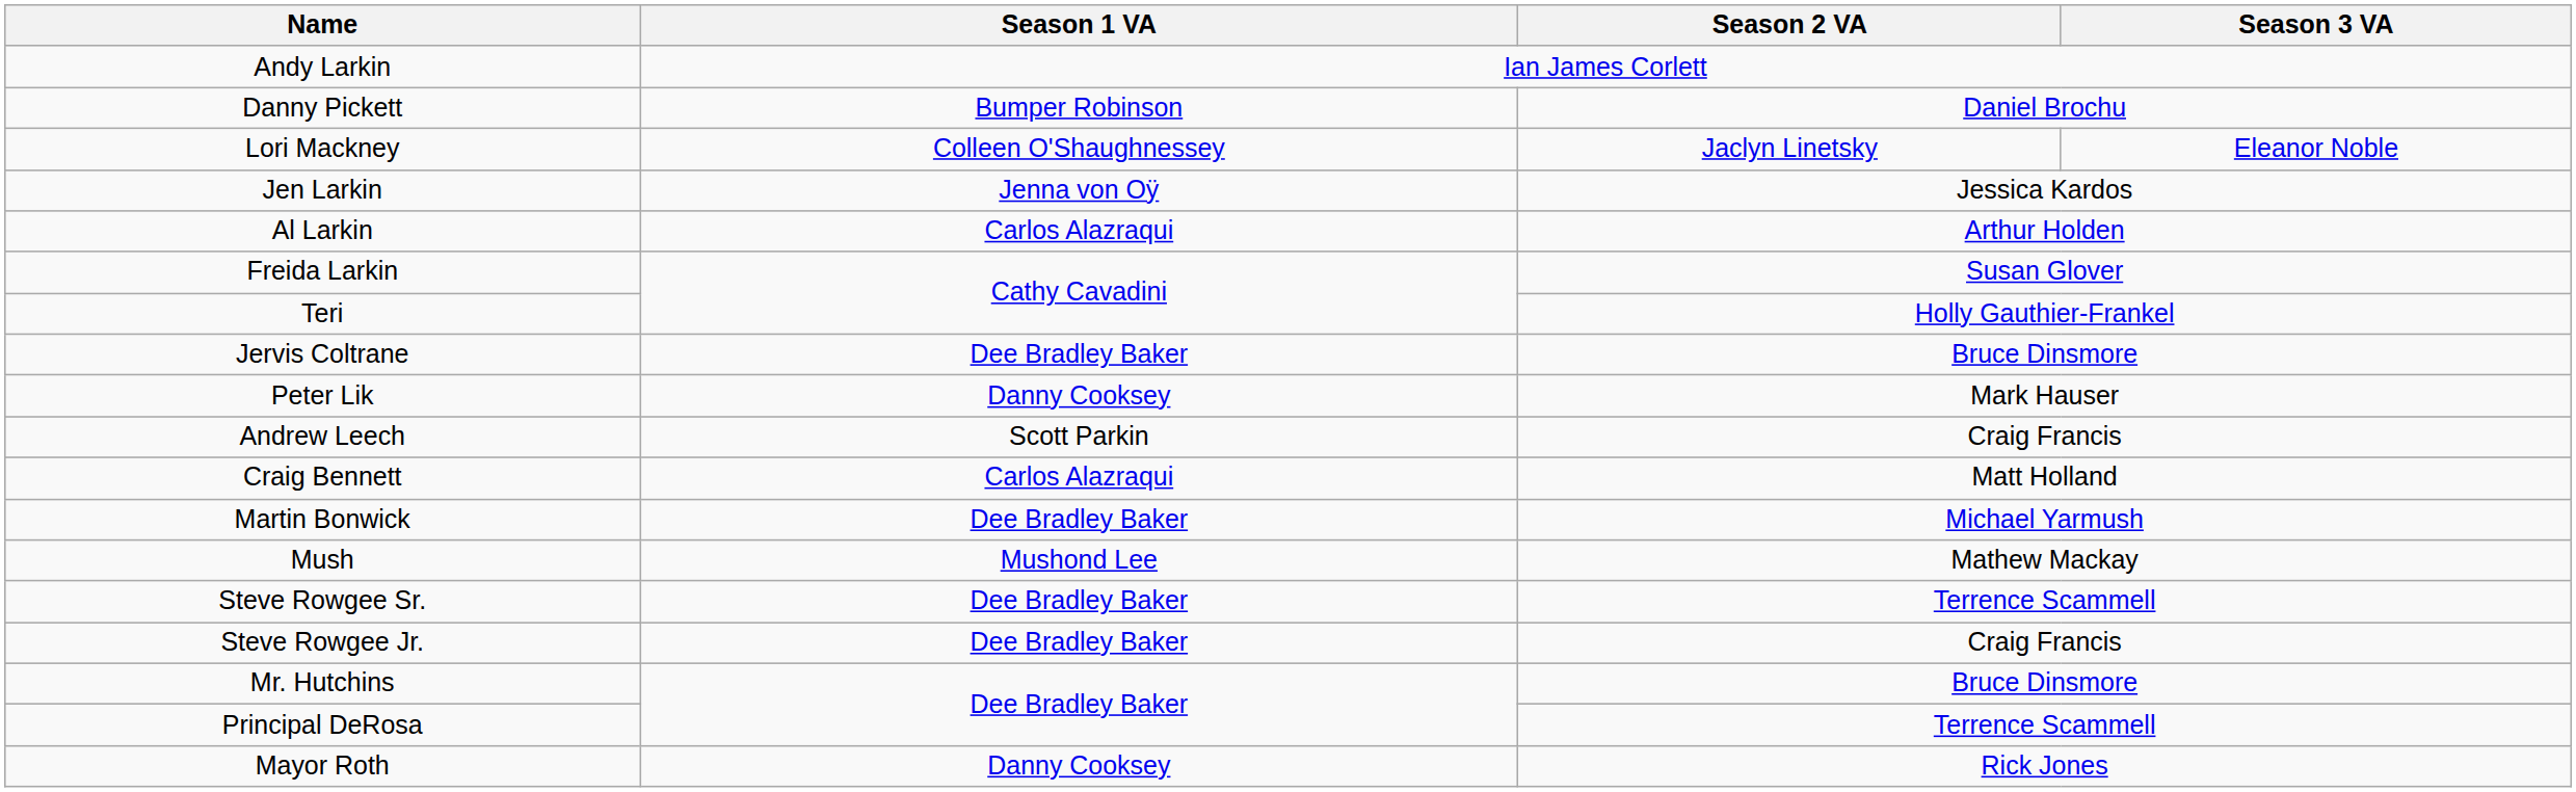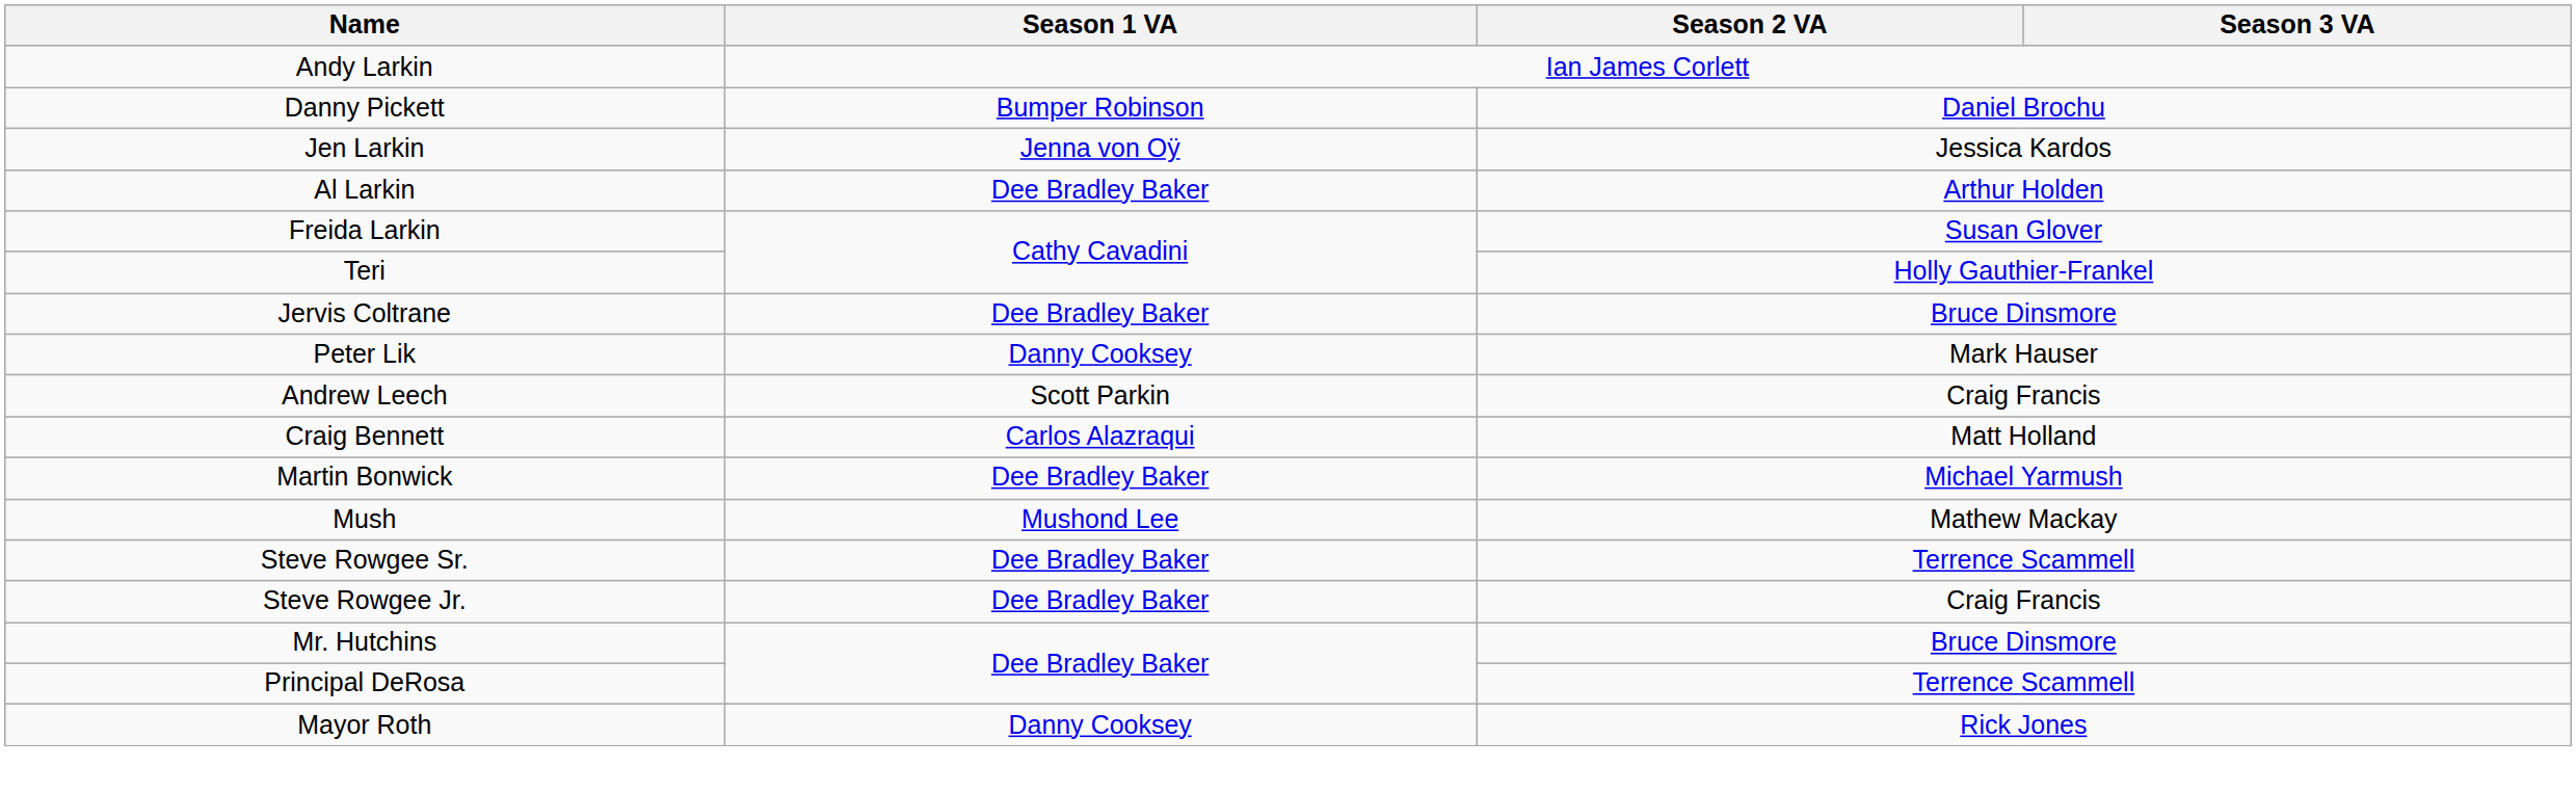 <table class="wikitable" style="width:100%; text-align:center;">
 <tr>
 <th>Name</th>
 <th>Season 1 VA</th>
 <th>Season 2 VA</th>
 <th>Season 3 VA</th>
 </tr>
 <tr>
 <td>Andy Larkin</td>
 <td colspan="3"><a href='#'>Ian James Corlett</a></td>
 </tr>
 <tr>
 <td>Danny Pickett</td>
 <td><a href='#'>Bumper Robinson</a></td>
 <td colspan="2"><a href='#'>Daniel Brochu</a></td>
 </tr>
 <tr>
-<td>Lori Mackney</td>
-<td><a href='#'>Colleen O'Shaughnessey</a></td>
-<td><a href='#'>Jaclyn Linetsky</a></td>
-<td><a href='#'>Eleanor Noble</a></td>
-</tr>
-<tr>
 <td>Jen Larkin</td>
 <td><a href='#'>Jenna von Oÿ</a></td>
 <td colspan="2">Jessica Kardos</td>
 </tr>
 <tr>
 <td>Al Larkin</td>
-<td><a href='#'>Carlos Alazraqui</a></td>
+<td><a href='#'>Dee Bradley Baker</a></td>
 <td colspan="2"><a href='#'>Arthur Holden</a></td>
 </tr>
 <tr>
 <td>Freida Larkin</td>
 <td rowspan="2"><a href='#'>Cathy Cavadini</a></td>
 <td colspan="2"><a href='#'>Susan Glover</a></td>
 </tr>
 <tr>
 <td>Teri</td>
 <td colspan="2"><a href='#'>Holly Gauthier-Frankel</a></td>
 </tr>
 <tr>
 <td>Jervis Coltrane</td>
 <td><a href='#'>Dee Bradley Baker</a></td>
 <td colspan="2"><a href='#'>Bruce Dinsmore</a></td>
 </tr>
 <tr>
 <td>Peter Lik</td>
 <td><a href='#'>Danny Cooksey</a></td>
 <td colspan="2">Mark Hauser</td>
 </tr>
 <tr>
 <td>Andrew Leech</td>
 <td>Scott Parkin</td>
 <td colspan="2">Craig Francis</td>
 </tr>
 <tr>
 <td>Craig Bennett</td>
 <td><a href='#'>Carlos Alazraqui</a></td>
 <td colspan="2">Matt Holland</td>
 </tr>
 <tr>
 <td>Martin Bonwick</td>
 <td><a href='#'>Dee Bradley Baker</a></td>
 <td colspan="2"><a href='#'>Michael Yarmush</a></td>
 </tr>
 <tr>
 <td>Mush</td>
 <td><a href='#'>Mushond Lee</a></td>
 <td colspan="2">Mathew Mackay</td>
 </tr>
 <tr>
 <td>Steve Rowgee Sr.</td>
 <td><a href='#'>Dee Bradley Baker</a></td>
 <td colspan="2"><a href='#'>Terrence Scammell</a></td>
 </tr>
 <tr>
 <td>Steve Rowgee Jr.</td>
 <td><a href='#'>Dee Bradley Baker</a></td>
 <td colspan="2">Craig Francis</td>
 </tr>
 <tr>
 <td>Mr. Hutchins</td>
 <td rowspan="2"><a href='#'>Dee Bradley Baker</a></td>
 <td colspan="2"><a href='#'>Bruce Dinsmore</a></td>
 </tr>
 <tr>
 <td>Principal DeRosa</td>
 <td colspan="2"><a href='#'>Terrence Scammell</a></td>
 </tr>
 <tr>
 <td>Mayor Roth</td>
 <td><a href='#'>Danny Cooksey</a></td>
 <td colspan="2"><a href='#'>Rick Jones</a></td>
 </tr>
 </table>
